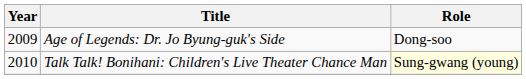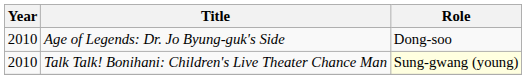 <table class="wikitable">
 <tr>
 <th>Year</th>
 <th>Title</th>
 <th>Role</th>
 </tr>
 <tr>
-<td>2009</td>
+<td>2010</td>
 <td><em>Age of Legends: Dr. Jo Byung-guk's Side</em></td>
 <td>Dong-soo</td>
 </tr>
 <tr>
 <td>2010</td>
 <td><em>Talk Talk! Bonihani: Children's Live Theater Chance Man</em></td>
 <td style="background: lightyellow;">Sung-gwang (young)</td>
 </tr>
 <tr>
 </tr>
 </table>
